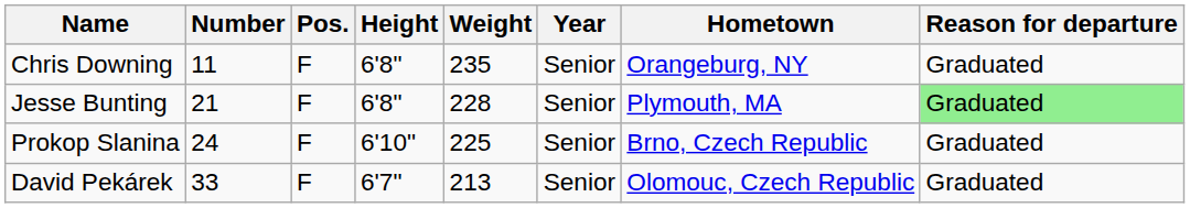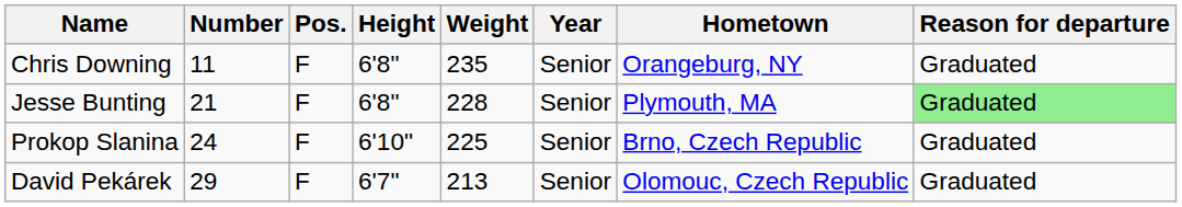 <table class="wikitable sortable" border="1">
 <tr>
 <th>Name</th>
 <th>Number</th>
 <th>Pos.</th>
 <th>Height</th>
 <th>Weight</th>
 <th>Year</th>
 <th>Hometown</th>
 <th class="unsortable">Reason for departure</th>
 </tr>
 <tr>
 <td>Chris Downing</td>
 <td>11</td>
 <td>F</td>
 <td>6'8"</td>
 <td>235</td>
 <td>Senior</td>
 <td><a href='#'>Orangeburg, NY</a></td>
 <td>Graduated</td>
 </tr>
 <tr>
 <td>Jesse Bunting</td>
 <td>21</td>
 <td>F</td>
 <td>6'8"</td>
 <td>228</td>
 <td>Senior</td>
 <td><a href='#'>Plymouth, MA</a></td>
 <td style="background: lightgreen;">Graduated</td>
 </tr>
 <tr>
 <td>Prokop Slanina</td>
 <td>24</td>
 <td>F</td>
 <td>6'10"</td>
 <td>225</td>
 <td>Senior</td>
 <td><a href='#'>Brno, Czech Republic</a></td>
 <td>Graduated</td>
 </tr>
 <tr>
 <td>David Pekárek</td>
-<td>33</td>
+<td>29</td>
 <td>F</td>
 <td>6'7"</td>
 <td>213</td>
 <td>Senior</td>
 <td><a href='#'>Olomouc, Czech Republic</a></td>
 <td>Graduated</td>
 </tr>
 </table>
